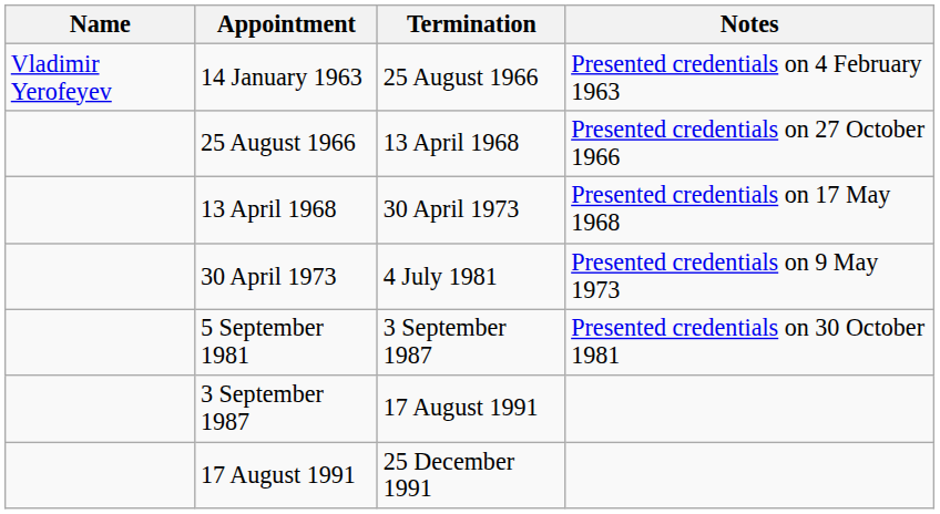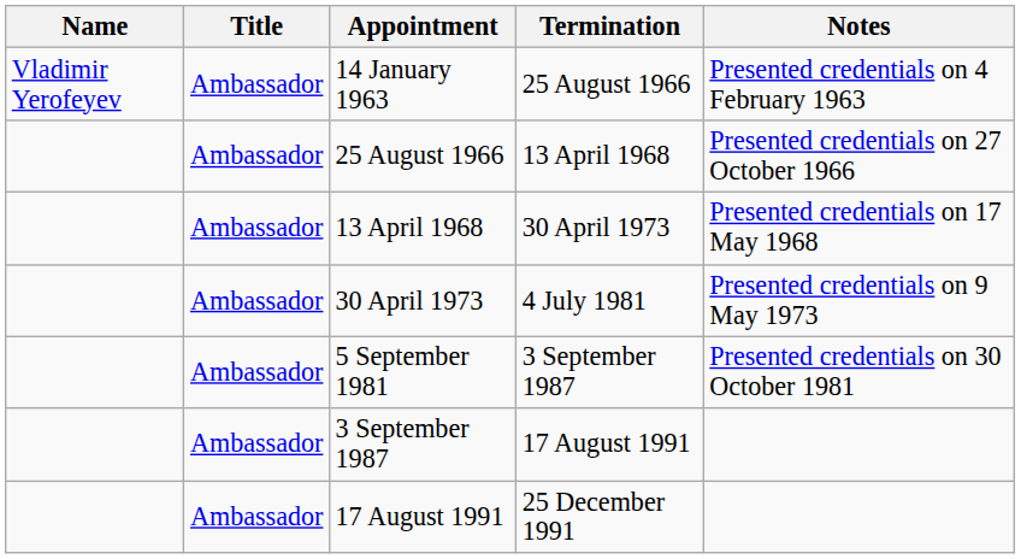 <table class="wikitable">
 <tr valign="middle">
 <th>Name</th>
+<th>Title</th>
 <th>Appointment</th>
 <th>Termination</th>
 <th>Notes</th>
 </tr>
 <tr>
 <td><a href='#'>Vladimir Yerofeyev</a></td>
+<td><a href='#'>Ambassador</a></td>
 <td>14 January 1963</td>
 <td>25 August 1966</td>
 <td><a href='#'>Presented credentials</a> on 4 February 1963</td>
 </tr>
 <tr>
 <td></td>
+<td><a href='#'>Ambassador</a></td>
 <td>25 August 1966</td>
 <td>13 April 1968</td>
 <td><a href='#'>Presented credentials</a> on 27 October 1966</td>
 </tr>
 <tr>
 <td></td>
+<td><a href='#'>Ambassador</a></td>
 <td>13 April 1968</td>
 <td>30 April 1973</td>
 <td><a href='#'>Presented credentials</a> on 17 May 1968</td>
 </tr>
 <tr>
 <td></td>
+<td><a href='#'>Ambassador</a></td>
 <td>30 April 1973</td>
 <td>4 July 1981</td>
 <td><a href='#'>Presented credentials</a> on 9 May 1973</td>
 </tr>
 <tr>
 <td></td>
+<td><a href='#'>Ambassador</a></td>
 <td>5 September 1981</td>
 <td>3 September 1987</td>
 <td><a href='#'>Presented credentials</a> on 30 October 1981</td>
 </tr>
 <tr>
 <td></td>
+<td><a href='#'>Ambassador</a></td>
 <td>3 September 1987</td>
 <td>17 August 1991</td>
 <td></td>
 </tr>
 <tr>
 <td></td>
+<td><a href='#'>Ambassador</a></td>
 <td>17 August 1991</td>
 <td>25 December 1991</td>
 <td></td>
 </tr>
 </table>
